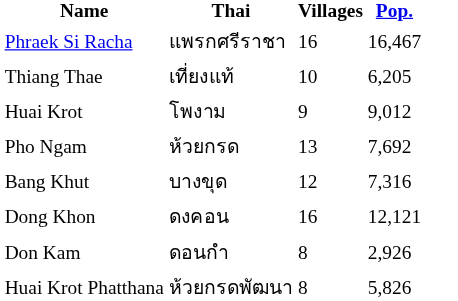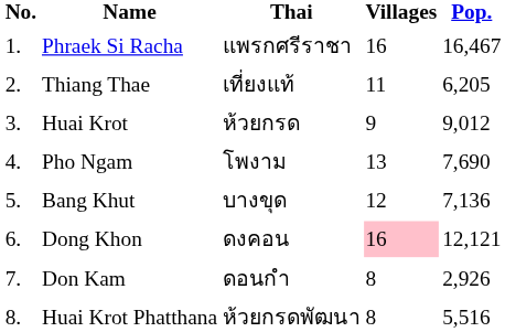 <table>
 <tr>
+<th>No.</th>
 <th>Name</th>
 <th>Thai</th>
 <th>Villages</th>
 <th><a href='#'>Pop.</a></th>
 </tr>
 <tr>
+<td>1.</td>
 <td><a href='#'>Phraek Si Racha</a></td>
 <td>แพรกศรีราชา</td>
 <td>16</td>
 <td>16,467</td>
 </tr>
 <tr>
+<td>2.</td>
 <td>Thiang Thae</td>
 <td>เที่ยงแท้</td>
-<td>10</td>
+<td>11</td>
 <td>6,205</td>
 </tr>
 <tr>
+<td>3.</td>
 <td>Huai Krot</td>
-<td>โพงาม</td>
+<td>ห้วยกรด</td>
 <td>9</td>
 <td>9,012</td>
 </tr>
 <tr>
+<td>4.</td>
 <td>Pho Ngam</td>
-<td>ห้วยกรด</td>
+<td>โพงาม</td>
 <td>13</td>
-<td>7,692</td>
+<td>7,690</td>
 </tr>
 <tr>
+<td>5.</td>
 <td>Bang Khut</td>
 <td>บางขุด</td>
 <td>12</td>
-<td>7,316</td>
+<td>7,136</td>
 </tr>
 <tr>
+<td>6.</td>
 <td>Dong Khon</td>
 <td>ดงคอน</td>
-<td>16</td>
+<td style="background: pink;">16</td>
 <td>12,121</td>
 </tr>
 <tr>
+<td>7.</td>
 <td>Don Kam</td>
 <td>ดอนกำ</td>
 <td>8</td>
 <td>2,926</td>
 </tr>
 <tr>
+<td>8.</td>
 <td>Huai Krot Phatthana</td>
 <td>ห้วยกรดพัฒนา</td>
 <td>8</td>
-<td>5,826</td>
+<td>5,516</td>
 </tr>
 </table>
